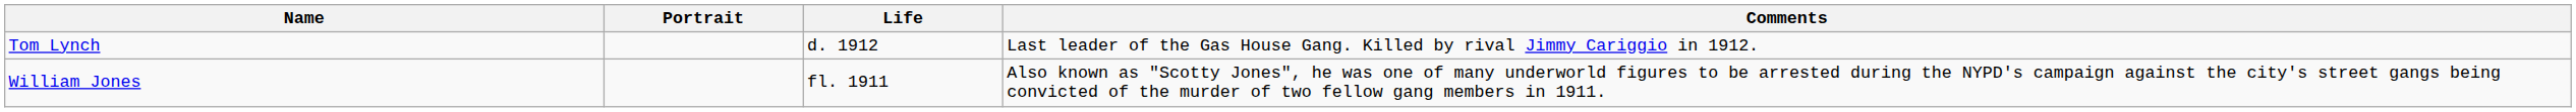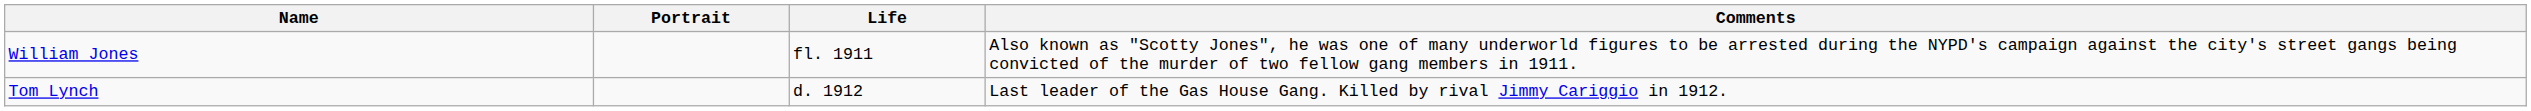 <table class=wikitable>
 <tr>
 <th width="21%">Name</th>
 <th width="7%">Portrait</th>
 <th width="7%">Life</th>
 <th width="55%">Comments</th>
 </tr>
 <tr>
+<td><a href='#'>William Jones</a></td>
+<td></td>
+<td>fl. 1911</td>
+<td>Also known as "Scotty Jones", he was one of many underworld figures to be arrested during the NYPD's campaign against the city's street gangs being convicted of the murder of two fellow gang members in 1911.</td>
+</tr>
+<tr>
 <td><a href='#'>Tom Lynch</a></td>
 <td></td>
 <td>d. 1912</td>
 <td>Last leader of the Gas House Gang. Killed by rival <a href='#'>Jimmy Cariggio</a> in 1912.</td>
 </tr>
-<tr>
-<td><a href='#'>William Jones</a></td>
-<td></td>
-<td>fl. 1911</td>
-<td>Also known as "Scotty Jones", he was one of many underworld figures to be arrested during the NYPD's campaign against the city's street gangs being convicted of the murder of two fellow gang members in 1911.</td>
-</tr>
 </table>
